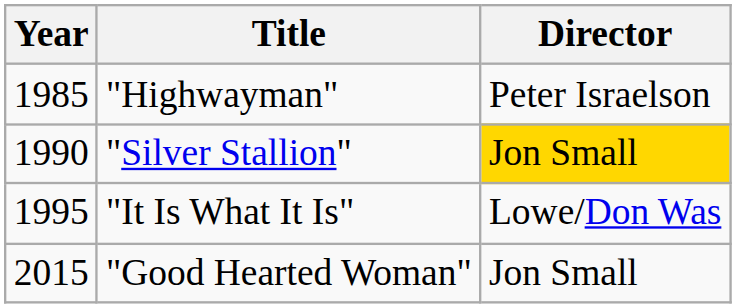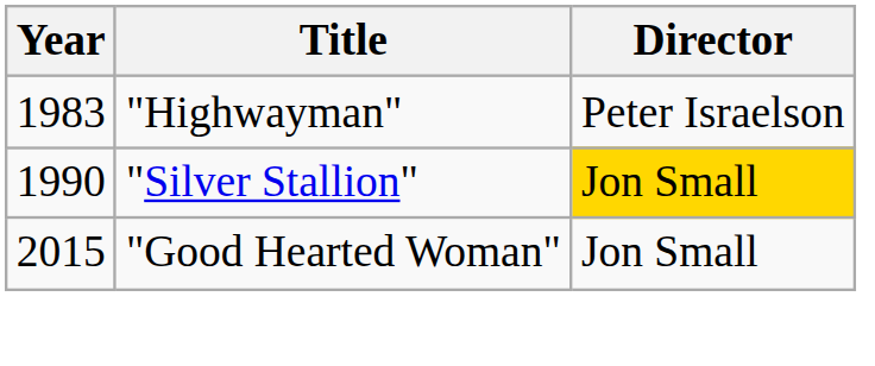 <table class="wikitable">
 <tr>
 <th>Year</th>
 <th>Title</th>
 <th>Director</th>
 </tr>
 <tr>
-<td>1985</td>
+<td>1983</td>
 <td>"Highwayman"</td>
 <td>Peter Israelson</td>
 </tr>
 <tr>
 <td>1990</td>
 <td>"<a href='#'>Silver Stallion</a>"</td>
 <td style="background: gold;">Jon Small</td>
 </tr>
 <tr>
-<td>1995</td>
-<td>"It Is What It Is"</td>
-<td>Lowe/<a href='#'>Don Was</a></td>
-</tr>
-<tr>
 <td>2015</td>
 <td>"Good Hearted Woman"</td>
 <td>Jon Small</td>
 </tr>
 </table>
